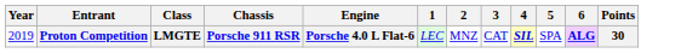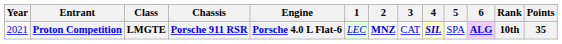 <table class="wikitable" style="text-align:center; font-size:85%">
 <tr>
 <th>Year</th>
 <th>Entrant</th>
 <th>Class</th>
 <th>Chassis</th>
 <th>Engine</th>
 <th>1</th>
 <th>2</th>
 <th>3</th>
 <th>4</th>
 <th>5</th>
 <th>6</th>
+<th>Rank</th>
 <th>Points</th>
 </tr>
 <tr>
-<td><a href='#'>2019</a></td>
+<td><a href='#'>2021</a></td>
 <th nowrap><a href='#'>Proton Competition</a></th>
 <th>LMGTE</th>
 <th nowrap><a href='#'>Porsche 911 RSR</a></th>
 <th nowrap><a href='#'>Porsche</a> 4.0 L Flat-6</th>
 <td style="background:#DFFFDF;"><em><a href='#'>LEC</a></em><br></td>
-<td style="background:#FFFFFF;"><a href='#'>MNZ</a><br></td>
+<td style="background:#FFFFFF;"><strong><a href='#'>MNZ</a><br></strong></td>
 <td><a href='#'>CAT</a></td>
 <td style="background:#FFFFBF;"><strong><em><a href='#'>SIL</a></em></strong><br></td>
 <td style="background:#FFFFFF;"><a href='#'>SPA</a><br></td>
 <td style="background:#EFCFFF;"><strong><a href='#'>ALG</a><br></strong></td>
-<th>30</th>
+<th>10th</th>
+<th>35</th>
 </tr>
 </table>
